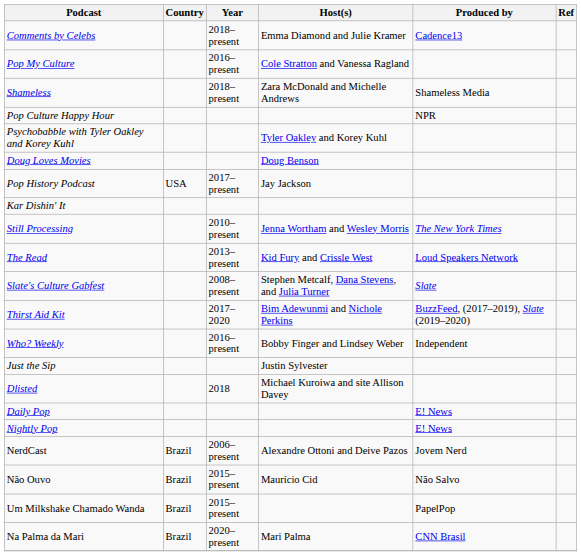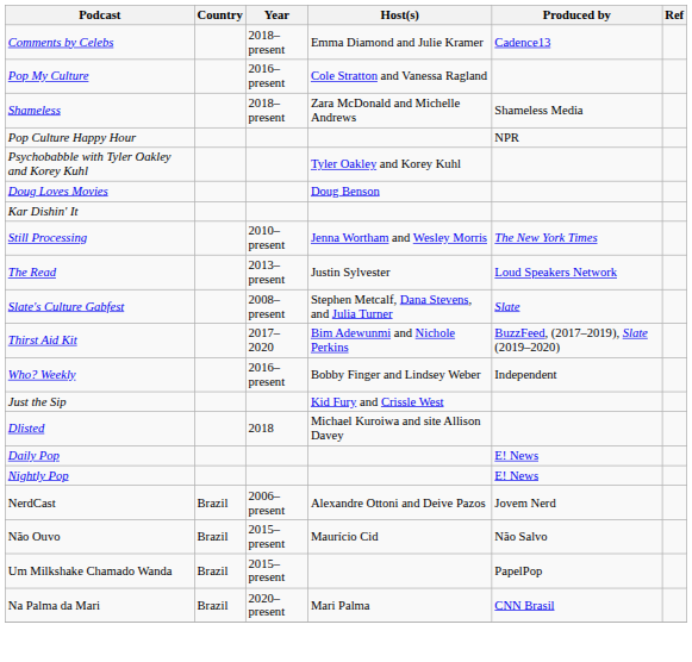 <table class="wikitable sortable">
 <tr>
 <th>Podcast</th>
 <th>Country</th>
 <th>Year</th>
 <th>Host(s)</th>
 <th>Produced by</th>
 <th>Ref</th>
 </tr>
 <tr>
 <td><em><a href='#'>Comments by Celebs</a></em></td>
 <td></td>
 <td>2018–present</td>
 <td>Emma Diamond and Julie Kramer</td>
 <td><a href='#'>Cadence13</a></td>
 <td></td>
 </tr>
 <tr>
 <td><em><a href='#'>Pop My Culture</a></em></td>
 <td></td>
 <td>2016–present</td>
 <td><a href='#'>Cole Stratton</a> and Vanessa Ragland</td>
 <td></td>
 <td></td>
 </tr>
 <tr>
 <td><em><a href='#'>Shameless</a></em></td>
 <td></td>
 <td>2018–present</td>
 <td>Zara McDonald and Michelle Andrews</td>
 <td>Shameless Media</td>
 <td></td>
 </tr>
 <tr>
 <td><em>Pop Culture Happy Hour</em></td>
 <td></td>
 <td></td>
 <td></td>
 <td>NPR</td>
 <td></td>
 </tr>
 <tr>
 <td><em>Psychobabble with Tyler Oakley and Korey Kuhl</em></td>
 <td></td>
 <td></td>
 <td><a href='#'>Tyler Oakley</a> and Korey Kuhl</td>
 <td></td>
 <td></td>
 </tr>
 <tr>
 <td><em><a href='#'>Doug Loves Movies</a></em></td>
 <td></td>
 <td></td>
 <td><a href='#'>Doug Benson</a></td>
 <td></td>
 <td></td>
 </tr>
 <tr>
-<td><em>Pop History Podcast</em></td>
-<td>USA</td>
-<td>2017–present</td>
-<td>Jay Jackson</td>
-<td></td>
-<td></td>
-</tr>
-<tr>
 <td><em>Kar Dishin' It</em></td>
 <td></td>
 <td></td>
 <td></td>
 <td></td>
 <td></td>
 </tr>
 <tr>
 <td><em><a href='#'>Still Processing</a></em></td>
 <td></td>
 <td>2010–present</td>
 <td><a href='#'>Jenna Wortham</a> and <a href='#'>Wesley Morris</a></td>
 <td><em><a href='#'>The New York Times</a></em></td>
 <td></td>
 </tr>
 <tr>
 <td><em><a href='#'>The Read</a></em></td>
 <td></td>
 <td>2013–present</td>
-<td><a href='#'>Kid Fury</a> and <a href='#'>Crissle West</a></td>
+<td>Justin Sylvester</td>
 <td><a href='#'>Loud Speakers Network</a></td>
 <td></td>
 </tr>
 <tr>
 <td><em><a href='#'>Slate's Culture Gabfest</a></em></td>
 <td></td>
 <td>2008–present</td>
 <td>Stephen Metcalf, <a href='#'>Dana Stevens</a>, and <a href='#'>Julia Turner</a></td>
 <td><em><a href='#'>Slate</a></em></td>
 <td></td>
 </tr>
 <tr>
 <td><em><a href='#'>Thirst Aid Kit</a></em></td>
 <td></td>
 <td>2017–2020</td>
 <td><a href='#'>Bim Adewunmi</a> and <a href='#'>Nichole Perkins</a></td>
 <td><a href='#'>BuzzFeed</a>, (2017–2019), <em><a href='#'>Slate</a></em> (2019–2020)</td>
 <td></td>
 </tr>
 <tr>
 <td><em><a href='#'>Who? Weekly</a></em></td>
 <td></td>
 <td>2016–present</td>
 <td>Bobby Finger and Lindsey Weber</td>
 <td>Independent</td>
 <td></td>
 </tr>
 <tr>
 <td><em>Just the Sip</em></td>
 <td></td>
 <td></td>
-<td>Justin Sylvester</td>
+<td><a href='#'>Kid Fury</a> and <a href='#'>Crissle West</a></td>
 <td></td>
 <td></td>
 </tr>
 <tr>
 <td><em><a href='#'>Dlisted</a></em></td>
 <td></td>
 <td>2018</td>
 <td>Michael Kuroiwa and site Allison Davey</td>
 <td></td>
 <td></td>
 </tr>
 <tr>
 <td><em><a href='#'>Daily Pop</a></em></td>
 <td></td>
 <td></td>
 <td></td>
 <td><a href='#'>E! News</a></td>
 <td></td>
 </tr>
 <tr>
 <td><em><a href='#'>Nightly Pop</a></em></td>
 <td></td>
 <td></td>
 <td></td>
 <td><a href='#'>E! News</a></td>
 <td></td>
 </tr>
 <tr>
 <td>NerdCast</td>
 <td>Brazil</td>
 <td>2006–present</td>
 <td>Alexandre Ottoni and Deive Pazos</td>
 <td>Jovem Nerd</td>
 <td></td>
 </tr>
 <tr>
 <td>Não Ouvo</td>
 <td>Brazil</td>
 <td>2015–present</td>
 <td>Maurício Cid</td>
 <td>Não Salvo</td>
 <td></td>
 </tr>
 <tr>
 <td>Um Milkshake Chamado Wanda</td>
 <td>Brazil</td>
 <td>2015–present</td>
 <td></td>
 <td>PapelPop</td>
 <td></td>
 </tr>
 <tr>
 <td>Na Palma da Mari</td>
 <td>Brazil</td>
 <td>2020–present</td>
 <td>Mari Palma</td>
 <td><a href='#'>CNN Brasil</a></td>
 <td></td>
 </tr>
 <tr>
 </tr>
 </table>
